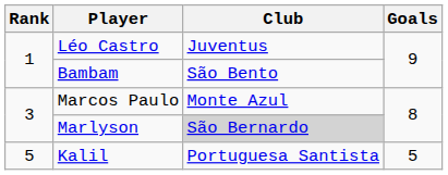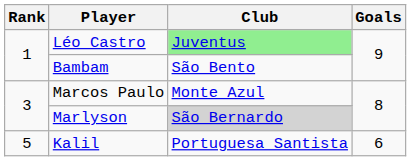 <table class="wikitable" style="text-align:left">
 <tr>
 <th>Rank</th>
 <th>Player</th>
 <th>Club</th>
 <th>Goals</th>
 </tr>
 <tr>
 <td rowspan="2" align="center">1</td>
 <td> <a href='#'>Léo Castro</a></td>
-<td><a href='#'>Juventus</a></td>
+<td style="background: lightgreen;"><a href='#'>Juventus</a></td>
 <td rowspan="2" align="center">9</td>
 </tr>
 <tr>
 <td> <a href='#'>Bambam</a></td>
 <td><a href='#'>São Bento</a></td>
 </tr>
 <tr>
 <td rowspan="2" align="center">3</td>
 <td> Marcos Paulo</td>
 <td><a href='#'>Monte Azul</a></td>
 <td rowspan="2" align="center">8</td>
 </tr>
 <tr>
 <td> <a href='#'>Marlyson</a></td>
 <td style="background: lightgrey;"><a href='#'>São Bernardo</a></td>
 </tr>
 <tr>
 <td align="center">5</td>
 <td> <a href='#'>Kalil</a></td>
 <td><a href='#'>Portuguesa Santista</a></td>
-<td align="center">5</td>
+<td align="center">6</td>
 </tr>
 </table>
